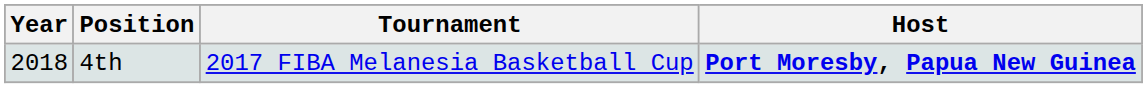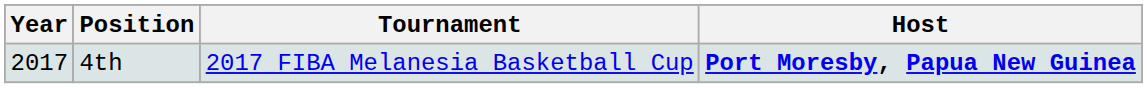 <table class="wikitable" width=70%>
 <tr>
 <th>Year</th>
 <th>Position</th>
 <th>Tournament</th>
 <th>Host</th>
 </tr>
 <tr valign="top" bgcolor="#DCE5E5">
-<td>2018</td>
+<td>2017</td>
 <td>4th</td>
 <td><a href='#'>2017 FIBA Melanesia Basketball Cup</a></td>
 <td><strong><a href='#'>Port Moresby</a>, <a href='#'>Papua New Guinea</a></strong></td>
 </tr>
 </table>
